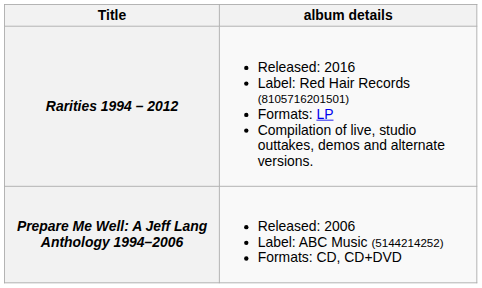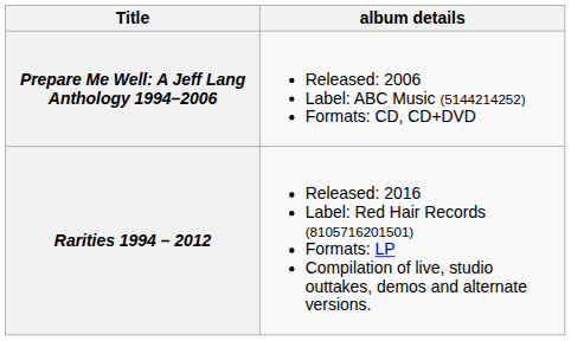 <table class="wikitable plainrowheaders">
 <tr>
 <th scope="col" rowspan="1" style="width:15em;">Title</th>
 <th scope="col" rowspan="1" style="width:18em;">album details</th>
 </tr>
 <tr>
+<th scope="row"><em>Prepare Me Well: A Jeff Lang Anthology 1994–2006</em></th>
+<td><br><ul><li>Released: 2006</li><li>Label: ABC Music <small>(5144214252)</small></li><li>Formats: CD, CD+DVD</li></ul></td>
+</tr>
+<tr>
 <th scope="row"><em>Rarities 1994 – 2012</em></th>
 <td><br><ul><li>Released: 2016</li><li>Label: Red Hair Records <small>(8105716201501)</small></li><li>Formats: <a href='#'>LP</a></li><li>Compilation of live, studio outtakes, demos and alternate versions.</li></ul></td>
 </tr>
-<tr>
-<th scope="row"><em>Prepare Me Well: A Jeff Lang Anthology 1994–2006</em></th>
-<td><br><ul><li>Released: 2006</li><li>Label: ABC Music <small>(5144214252)</small></li><li>Formats: CD, CD+DVD</li></ul></td>
-</tr>
 </table>
